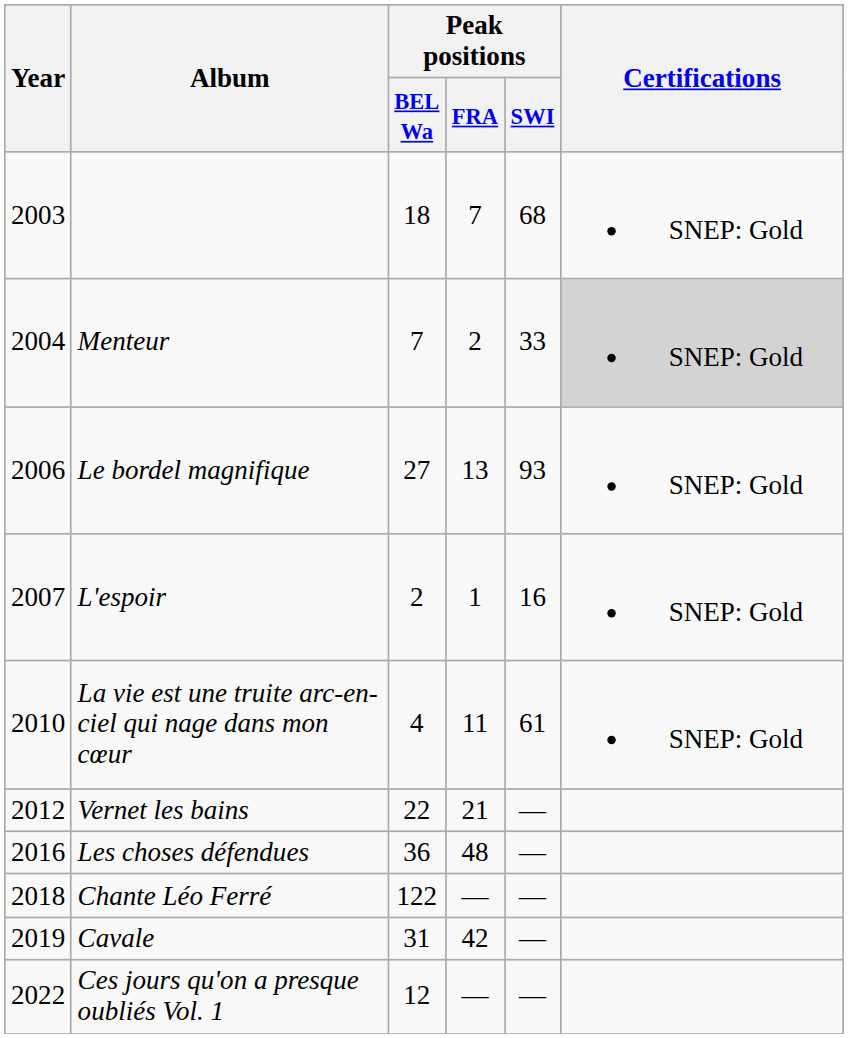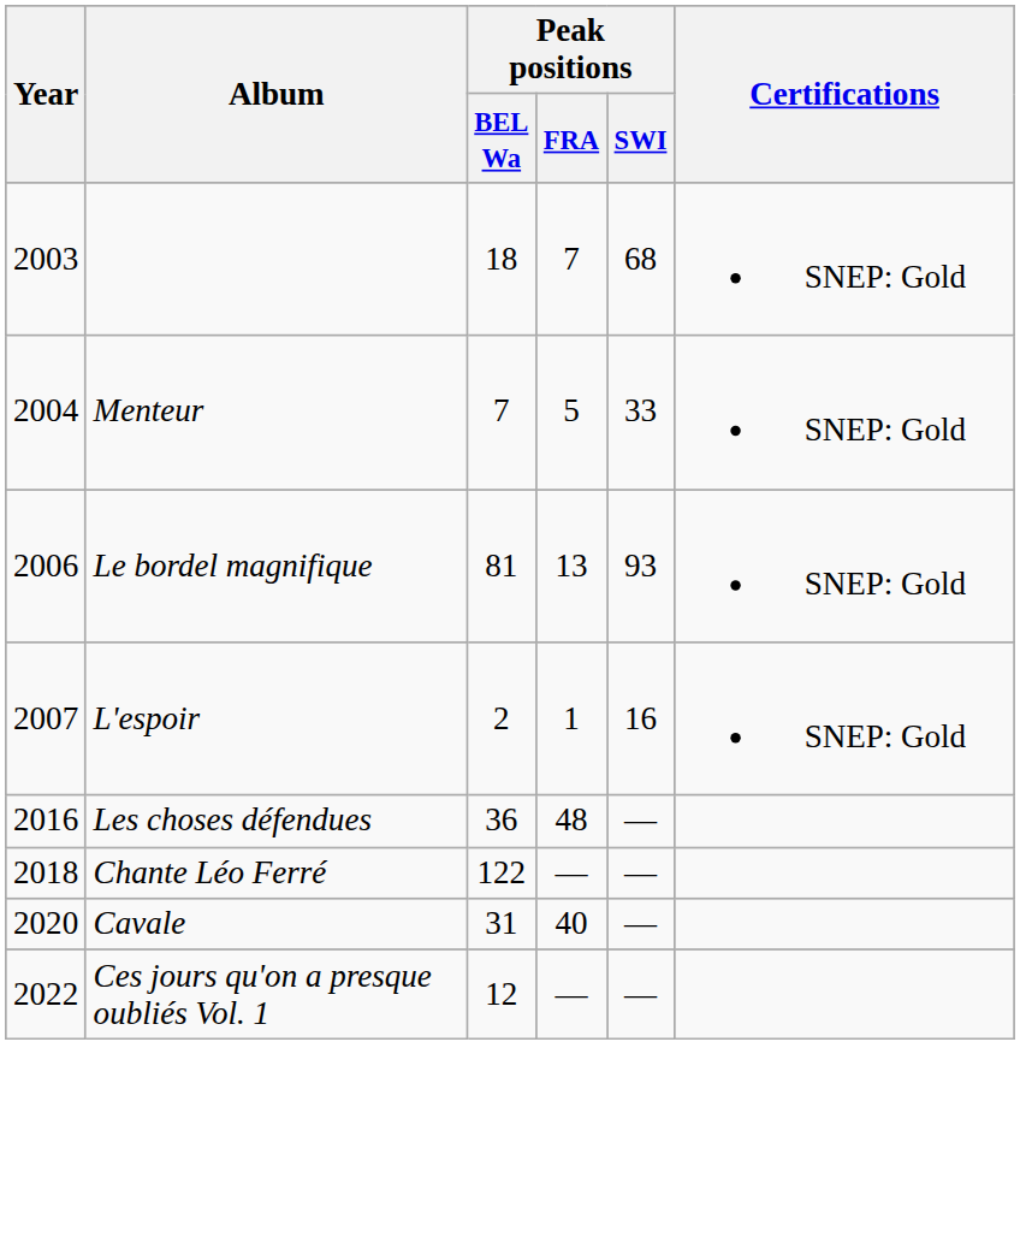 <table class="wikitable">
 <tr>
 <th align="center" rowspan="2" width="10">Year</th>
 <th align="center" rowspan="2" width="180">Album</th>
 <th align="center" colspan="3" width="30">Peak positions</th>
 <th align="center" rowspan="2" width="160"><a href='#'>Certifications</a></th>
 </tr>
 <tr>
 <th width="20"><small><a href='#'>BEL<br>Wa</a></small><br></th>
 <th width="20"><small><a href='#'>FRA</a></small><br></th>
 <th width="20"><small><a href='#'>SWI</a></small><br></th>
 </tr>
 <tr>
 <td align="center">2003</td>
 <td></td>
 <td align="center">18</td>
 <td align="center">7</td>
 <td align="center">68</td>
 <td align="center"><br><ul><li>SNEP: Gold</li></ul></td>
 </tr>
 <tr>
 <td align="center">2004</td>
 <td><em>Menteur</em></td>
 <td align="center">7</td>
-<td align="center">2</td>
+<td align="center">5</td>
 <td align="center">33</td>
-<td align="center" style="background: lightgrey;"><br><ul><li>SNEP: Gold</li></ul></td>
+<td align="center"><br><ul><li>SNEP: Gold</li></ul></td>
 </tr>
 <tr>
 <td align="center">2006</td>
 <td><em>Le bordel magnifique</em></td>
-<td align="center">27</td>
+<td align="center">81</td>
 <td align="center">13</td>
 <td align="center">93</td>
 <td align="center"><br><ul><li>SNEP: Gold</li></ul></td>
 </tr>
 <tr>
 <td align="center">2007</td>
 <td><em>L'espoir</em></td>
 <td align="center">2</td>
 <td align="center">1</td>
 <td align="center">16</td>
 <td align="center"><br><ul><li>SNEP: Gold</li></ul></td>
-</tr>
-<tr>
-<td align="center">2010</td>
-<td><em>La vie est une truite arc-en-ciel qui nage dans mon cœur</em></td>
-<td align="center">4</td>
-<td align="center">11</td>
-<td align="center">61</td>
-<td align="center"><br><ul><li>SNEP: Gold</li></ul></td>
-</tr>
-<tr>
-<td align="center">2012</td>
-<td><em>Vernet les bains</em></td>
-<td align="center">22</td>
-<td align="center">21</td>
-<td align="center">—</td>
-<td align="center"></td>
 </tr>
 <tr>
 <td align="center">2016</td>
 <td><em>Les choses défendues</em></td>
 <td align="center">36</td>
 <td align="center">48<br></td>
 <td align="center">—</td>
 <td align="center"></td>
 </tr>
 <tr>
 <td align="center">2018</td>
 <td><em>Chante Léo Ferré</em></td>
 <td align="center">122</td>
 <td align="center">—</td>
 <td align="center">—</td>
 <td align="center"></td>
 </tr>
 <tr>
-<td align="center">2019</td>
+<td align="center">2020</td>
 <td><em>Cavale</em></td>
 <td align="center">31</td>
-<td align="center">42<br></td>
+<td align="center">40<br></td>
 <td align="center">—</td>
 <td align="center"></td>
 </tr>
 <tr>
 <td align="center">2022</td>
 <td><em>Ces jours qu'on a presque oubliés Vol. 1</em></td>
 <td align="center">12</td>
 <td align="center">—</td>
 <td align="center">—</td>
 <td align="center"></td>
 </tr>
 </table>
